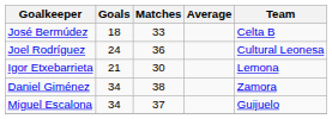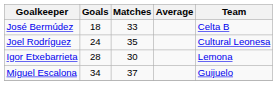 <table class="wikitable sortable">
 <tr>
 <th>Goalkeeper</th>
 <th>Goals</th>
 <th>Matches</th>
 <th>Average</th>
 <th>Team</th>
 </tr>
 <tr>
 <td> <a href='#'>José Bermúdez</a></td>
 <td align=center>18</td>
 <td align=center>33</td>
 <td align=center></td>
 <td><a href='#'>Celta B</a></td>
 </tr>
 <tr>
 <td> <a href='#'>Joel Rodríguez</a></td>
 <td align=center>24</td>
-<td align=center>36</td>
+<td align=center>35</td>
 <td align=center></td>
 <td><a href='#'>Cultural Leonesa</a></td>
 </tr>
 <tr>
 <td> <a href='#'>Igor Etxebarrieta</a></td>
-<td align=center>21</td>
+<td align=center>28</td>
 <td align=center>30</td>
 <td align=center></td>
 <td><a href='#'>Lemona</a></td>
-</tr>
-<tr>
-<td> <a href='#'>Daniel Giménez</a></td>
-<td align=center>34</td>
-<td align=center>38</td>
-<td align=center></td>
-<td><a href='#'>Zamora</a></td>
 </tr>
 <tr>
 <td> <a href='#'>Miguel Escalona</a></td>
 <td align=center>34</td>
 <td align=center>37</td>
 <td align=center></td>
 <td><a href='#'>Guijuelo</a></td>
 </tr>
 <tr>
 </tr>
 </table>
